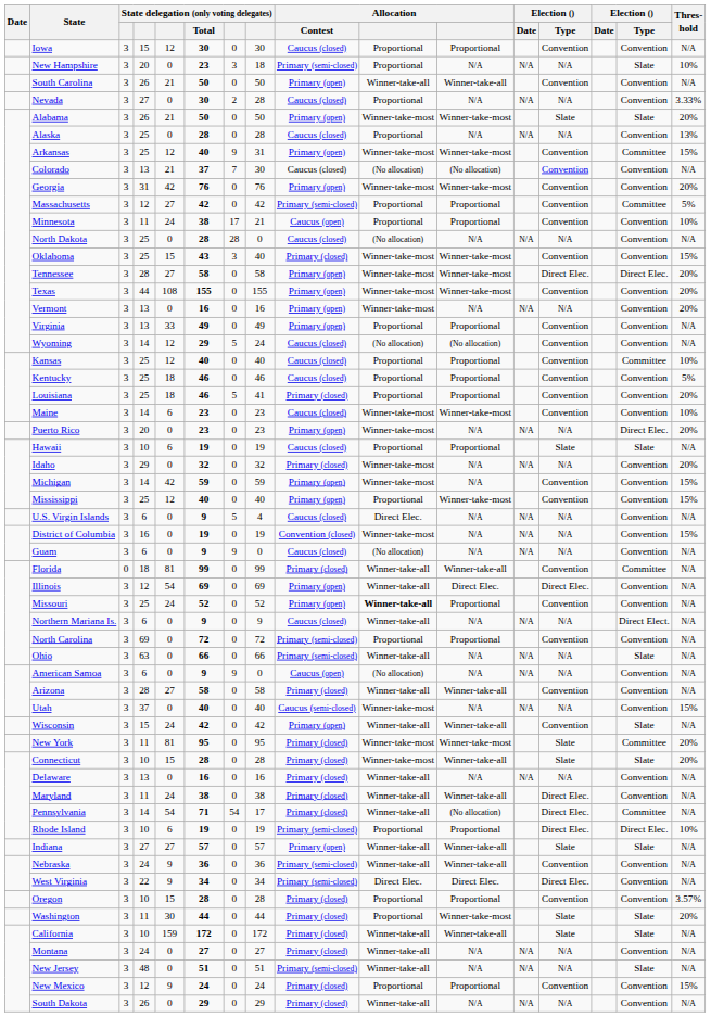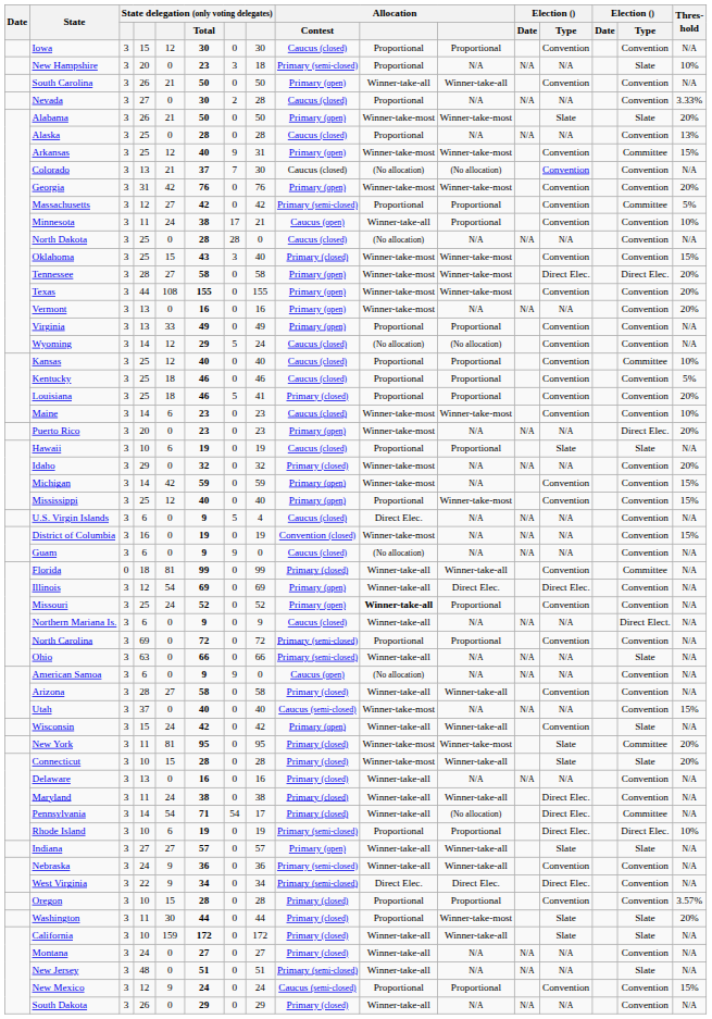 <table class="wikitable sortable" style="font-size:12px; text-align: center;">
 <tr>
 <th rowspan="2">Date</th>
 <th rowspan="2">State</th>
 <th colspan="6">State delegation <small>(only voting delegates)</small></th>
 <th colspan="3">Allocation</th>
 <th colspan="2">Election <small>()</small></th>
 <th colspan="2">Election <small>()</small></th>
 <th rowspan="2">Thres-<br>hold</th>
 </tr>
 <tr>
 <th></th>
 <th></th>
 <th></th>
 <th>Total</th>
 <th></th>
 <th></th>
 <th>Contest</th>
 <th></th>
 <th></th>
 <th>Date</th>
 <th>Type</th>
 <th>Date</th>
 <th>Type</th>
 </tr>
 <tr>
 <td></td>
 <td style="text-align:left;"><a href='#'>Iowa</a></td>
 <td>3</td>
 <td>15</td>
 <td>12</td>
 <td><strong>30</strong></td>
 <td>0</td>
 <td data-sort-value="30">30</td>
 <td><a href='#'>Caucus <small>(closed)</small></a></td>
 <td>Proportional</td>
 <td>Proportional </td>
 <td></td>
 <td>Convention</td>
 <td></td>
 <td>Convention</td>
 <td><small>N/A</small></td>
 </tr>
 <tr>
 <td></td>
 <td style="text-align:left;"><a href='#'>New Hampshire</a></td>
 <td>3</td>
 <td>20</td>
 <td>0</td>
 <td><strong>23</strong></td>
 <td data-sort-value="3">3</td>
 <td>18</td>
 <td><a href='#'>Primary <small>(semi-closed)</small></a></td>
 <td>Proportional</td>
 <td><small>N/A</small></td>
 <td><small>N/A</small></td>
 <td><small>N/A</small></td>
 <td></td>
 <td>Slate</td>
 <td>10%</td>
 </tr>
 <tr>
 <td></td>
 <td style="text-align:left;"><a href='#'>South Carolina</a></td>
 <td>3</td>
 <td>26</td>
 <td>21</td>
 <td><strong>50</strong></td>
 <td>0</td>
 <td>50</td>
 <td><a href='#'>Primary <small>(open)</small></a></td>
 <td>Winner-take-all</td>
 <td>Winner-take-all</td>
 <td></td>
 <td>Convention</td>
 <td></td>
 <td>Convention</td>
 <td><small>N/A</small></td>
 </tr>
 <tr>
 <td></td>
 <td style="text-align:left;"><a href='#'>Nevada</a></td>
 <td>3</td>
 <td>27</td>
 <td>0</td>
 <td><strong>30</strong></td>
 <td data-sort-value="2">2</td>
 <td>28</td>
 <td><a href='#'>Caucus <small>(closed)</small></a></td>
 <td>Proportional</td>
 <td><small>N/A</small></td>
 <td><small>N/A</small></td>
 <td><small>N/A</small></td>
 <td></td>
 <td>Convention</td>
 <td>3.33%</td>
 </tr>
 <tr>
 <td rowspan=14></td>
 <td style="text-align:left;"><a href='#'>Alabama</a></td>
 <td>3</td>
 <td>26</td>
 <td>21</td>
 <td><strong>50</strong></td>
 <td>0</td>
 <td>50</td>
 <td><a href='#'>Primary <small>(open)</small></a></td>
 <td>Winner-take-most</td>
 <td>Winner-take-most</td>
 <td></td>
 <td>Slate</td>
 <td></td>
 <td>Slate</td>
 <td>20%</td>
 </tr>
 <tr>
 <td style="text-align:left;"><a href='#'>Alaska</a></td>
 <td>3</td>
 <td>25</td>
 <td>0</td>
 <td><strong>28</strong></td>
 <td>0</td>
 <td>28</td>
 <td><a href='#'>Caucus <small>(closed)</small></a></td>
 <td>Proportional</td>
 <td><small>N/A</small></td>
 <td><small>N/A</small></td>
 <td><small>N/A</small></td>
 <td></td>
 <td>Convention</td>
 <td>13%</td>
 </tr>
 <tr>
 <td style="text-align:left;"><a href='#'>Arkansas</a></td>
 <td>3</td>
 <td>25</td>
 <td>12</td>
 <td><strong>40</strong></td>
 <td data-sort-value="9">9</td>
 <td>31</td>
 <td><a href='#'>Primary <small>(open)</small></a></td>
 <td>Winner-take-most</td>
 <td>Winner-take-most</td>
 <td></td>
 <td>Convention</td>
 <td></td>
 <td>Committee</td>
 <td>15%</td>
 </tr>
 <tr>
 <td style="text-align:left;"><a href='#'>Colorado</a></td>
 <td>3</td>
 <td>13</td>
 <td>21</td>
 <td><strong>37</strong></td>
 <td>7</td>
 <td>30</td>
 <td>Caucus <small>(closed)</small></td>
 <td><small>(No allocation)</small></td>
 <td><small>(No allocation)</small></td>
 <td></td>
 <td><a href='#'>Convention</a> </td>
 <td></td>
 <td>Convention </td>
 <td><small>N/A</small></td>
 </tr>
 <tr>
 <td style="text-align:left;"><a href='#'>Georgia</a></td>
 <td>3</td>
 <td>31</td>
 <td>42</td>
 <td><strong>76</strong></td>
 <td>0</td>
 <td>76</td>
 <td><a href='#'>Primary <small>(open)</small></a></td>
 <td>Winner-take-most</td>
 <td>Winner-take-most</td>
 <td></td>
 <td>Convention</td>
 <td></td>
 <td>Convention</td>
 <td>20%</td>
 </tr>
 <tr>
 <td style="text-align:left;"><a href='#'>Massachusetts</a></td>
 <td>3</td>
 <td>12</td>
 <td>27</td>
 <td><strong>42</strong></td>
 <td>0</td>
 <td>42</td>
 <td><a href='#'>Primary <small>(semi-closed)</small></a></td>
 <td>Proportional</td>
 <td>Proportional </td>
 <td></td>
 <td>Convention</td>
 <td></td>
 <td>Committee</td>
 <td>5%</td>
 </tr>
 <tr>
 <td style="text-align:left;"><a href='#'>Minnesota</a></td>
 <td>3</td>
 <td>11</td>
 <td>24</td>
 <td><strong>38</strong></td>
 <td data-sort-value="17">17</td>
 <td>21</td>
 <td><a href='#'>Caucus <small>(open)</small></a></td>
-<td>Proportional</td>
+<td>Winner-take-all</td>
 <td>Proportional</td>
 <td></td>
 <td>Convention</td>
 <td></td>
 <td>Convention</td>
 <td>10%</td>
 </tr>
 <tr>
 <td style="text-align:left;"><a href='#'>North Dakota</a></td>
 <td>3</td>
 <td>25</td>
 <td>0</td>
 <td><strong>28</strong></td>
 <td>28</td>
 <td>0</td>
 <td><a href='#'>Caucus <small>(closed)</small></a></td>
 <td><small>(No allocation)</small></td>
 <td><small>N/A</small></td>
 <td><small>N/A</small></td>
 <td><small>N/A</small></td>
 <td></td>
 <td>Convention</td>
 <td><small>N/A</small></td>
 </tr>
 <tr>
 <td style="text-align:left;"><a href='#'>Oklahoma</a></td>
 <td>3</td>
 <td>25</td>
 <td>15</td>
 <td><strong>43</strong></td>
 <td>3</td>
 <td>40</td>
 <td><a href='#'>Primary <small>(closed)</small></a></td>
 <td>Winner-take-most</td>
 <td>Winner-take-most</td>
 <td></td>
 <td>Convention</td>
 <td></td>
 <td>Convention</td>
 <td>15%</td>
 </tr>
 <tr>
 <td style="text-align:left;"><a href='#'>Tennessee</a></td>
 <td>3</td>
 <td>28</td>
 <td>27</td>
 <td><strong>58</strong></td>
 <td>0</td>
 <td>58</td>
 <td><a href='#'>Primary <small>(open)</small></a></td>
 <td>Winner-take-most</td>
 <td>Winner-take-most</td>
 <td></td>
 <td>Direct Elec.</td>
 <td></td>
 <td>Direct Elec.</td>
 <td>20%</td>
 </tr>
 <tr>
 <td style="text-align:left;"><a href='#'>Texas</a></td>
 <td>3</td>
 <td>44</td>
 <td>108</td>
 <td><strong>155</strong></td>
 <td>0</td>
 <td>155</td>
 <td><a href='#'>Primary <small>(open)</small></a></td>
 <td>Winner-take-most</td>
 <td>Winner-take-most</td>
 <td></td>
 <td>Convention</td>
 <td></td>
 <td>Convention</td>
 <td>20%</td>
 </tr>
 <tr>
 <td style="text-align:left;"><a href='#'>Vermont</a></td>
 <td>3</td>
 <td>13</td>
 <td>0</td>
 <td><strong>16</strong></td>
 <td>0</td>
 <td>16</td>
 <td><a href='#'>Primary <small>(open)</small></a></td>
 <td>Winner-take-most</td>
 <td><small>N/A</small></td>
 <td><small>N/A</small></td>
 <td><small>N/A</small></td>
 <td></td>
 <td>Convention</td>
 <td>20%</td>
 </tr>
 <tr>
 <td style="text-align:left;"><a href='#'>Virginia</a></td>
 <td>3</td>
 <td>13</td>
 <td>33</td>
 <td><strong>49</strong></td>
 <td>0</td>
 <td>49</td>
 <td><a href='#'>Primary <small>(open)</small></a></td>
 <td>Proportional</td>
 <td>Proportional </td>
 <td></td>
 <td>Convention</td>
 <td></td>
 <td>Convention</td>
 <td><small>N/A</small></td>
 </tr>
 <tr>
 <td style="text-align:left;"><a href='#'>Wyoming</a></td>
 <td>3</td>
 <td>14</td>
 <td>12</td>
 <td><strong>29</strong></td>
 <td data-sort-value="5">5</td>
 <td>24</td>
 <td><a href='#'>Caucus <small>(closed)</small></a></td>
 <td><small>(No allocation)</small></td>
 <td><small>(No allocation)</small></td>
 <td></td>
 <td>Convention </td>
 <td></td>
 <td>Convention </td>
 <td><small>N/A</small></td>
 </tr>
 <tr>
 <td rowspan=4></td>
 <td style="text-align:left;"><a href='#'>Kansas</a></td>
 <td>3</td>
 <td>25</td>
 <td>12</td>
 <td><strong>40</strong></td>
 <td>0</td>
 <td>40</td>
 <td><a href='#'>Caucus <small>(closed)</small></a></td>
 <td>Proportional</td>
 <td>Proportional</td>
 <td></td>
 <td>Convention</td>
 <td></td>
 <td>Committee</td>
 <td>10%</td>
 </tr>
 <tr>
 <td style="text-align:left;"><a href='#'>Kentucky</a></td>
 <td>3</td>
 <td>25</td>
 <td>18</td>
 <td><strong>46</strong></td>
 <td>0</td>
 <td>46</td>
 <td><a href='#'>Caucus <small>(closed)</small></a></td>
 <td>Proportional</td>
 <td>Proportional </td>
 <td></td>
 <td>Convention</td>
 <td></td>
 <td>Convention</td>
 <td>5%</td>
 </tr>
 <tr>
 <td style="text-align:left;"><a href='#'>Louisiana</a></td>
 <td>3</td>
 <td>25</td>
 <td>18</td>
 <td><strong>46</strong></td>
 <td>5</td>
 <td>41</td>
 <td><a href='#'>Primary <small>(closed)</small></a></td>
 <td>Proportional</td>
 <td>Proportional</td>
 <td></td>
 <td>Convention</td>
 <td></td>
 <td>Convention</td>
 <td>20%</td>
 </tr>
 <tr>
 <td style="text-align:left;"><a href='#'>Maine</a></td>
 <td>3</td>
 <td>14</td>
 <td>6</td>
 <td><strong>23</strong></td>
 <td>0</td>
 <td>23</td>
 <td><a href='#'>Caucus <small>(closed)</small></a></td>
 <td>Winner-take-most</td>
 <td>Winner-take-most </td>
 <td></td>
 <td>Convention</td>
 <td></td>
 <td>Convention</td>
 <td>10%</td>
 </tr>
 <tr>
 <td></td>
 <td style="text-align:left;"><a href='#'>Puerto Rico</a></td>
 <td>3</td>
 <td>20</td>
 <td>0</td>
 <td><strong>23</strong></td>
 <td>0</td>
 <td>23</td>
 <td><a href='#'>Primary <small>(open)</small></a></td>
 <td>Winner-take-most</td>
 <td><small>N/A</small></td>
 <td><small>N/A</small></td>
 <td><small>N/A</small></td>
 <td></td>
 <td>Direct Elec.</td>
 <td>20%</td>
 </tr>
 <tr>
 <td rowspan=4></td>
 <td style="text-align:left;"><a href='#'>Hawaii</a></td>
 <td>3</td>
 <td>10</td>
 <td>6</td>
 <td><strong>19</strong></td>
 <td>0</td>
 <td>19</td>
 <td><a href='#'>Caucus <small>(closed)</small></a></td>
 <td>Proportional</td>
 <td>Proportional</td>
 <td></td>
 <td>Slate</td>
 <td></td>
 <td>Slate</td>
 <td><small>N/A</small></td>
 </tr>
 <tr>
 <td style="text-align:left;"><a href='#'>Idaho</a></td>
 <td>3</td>
 <td>29</td>
 <td>0</td>
 <td><strong>32</strong></td>
 <td>0</td>
 <td>32</td>
 <td><a href='#'>Primary <small>(closed)</small></a></td>
 <td>Winner-take-most</td>
 <td><small>N/A</small></td>
 <td><small>N/A</small></td>
 <td><small>N/A</small></td>
 <td></td>
 <td>Convention</td>
 <td>20%</td>
 </tr>
 <tr>
 <td style="text-align:left;"><a href='#'>Michigan</a></td>
 <td>3</td>
 <td>14</td>
 <td>42</td>
 <td><strong>59</strong></td>
 <td>0</td>
 <td>59</td>
 <td><a href='#'>Primary <small>(open)</small></a></td>
 <td>Winner-take-most</td>
 <td><small>N/A</small></td>
 <td></td>
 <td>Convention</td>
 <td></td>
 <td>Convention</td>
 <td>15%</td>
 </tr>
 <tr>
 <td style="text-align:left;"><a href='#'>Mississippi</a></td>
 <td>3</td>
 <td>25</td>
 <td>12</td>
 <td><strong>40</strong></td>
 <td>0</td>
 <td>40</td>
 <td><a href='#'>Primary <small>(open)</small></a></td>
 <td>Proportional</td>
 <td>Winner-take-most</td>
 <td></td>
 <td>Convention</td>
 <td></td>
 <td>Convention</td>
 <td>15%</td>
 </tr>
 <tr>
 <td></td>
 <td style="text-align:left;"><a href='#'>U.S. Virgin Islands</a></td>
 <td>3</td>
 <td>6</td>
 <td>0</td>
 <td><strong>9</strong></td>
 <td>5</td>
 <td>4</td>
 <td><a href='#'>Caucus <small>(closed)</small></a></td>
 <td>Direct Elec.</td>
 <td><small>N/A</small></td>
 <td><small>N/A</small></td>
 <td><small>N/A</small></td>
 <td></td>
 <td>Convention</td>
 <td><small>N/A</small></td>
 </tr>
 <tr>
 <td rowspan=2></td>
 <td style="text-align:left;"><a href='#'>District of Columbia</a></td>
 <td>3</td>
 <td>16</td>
 <td>0</td>
 <td><strong>19</strong></td>
 <td>0</td>
 <td>19</td>
 <td><a href='#'>Convention <small>(closed)</small></a></td>
 <td>Winner-take-most</td>
 <td><small>N/A</small></td>
 <td><small>N/A</small></td>
 <td><small>N/A</small></td>
 <td></td>
 <td>Convention</td>
 <td>15%</td>
 </tr>
 <tr>
 <td style="text-align:left;"><a href='#'>Guam</a></td>
 <td>3</td>
 <td>6</td>
 <td>0</td>
 <td><strong>9</strong></td>
 <td>9</td>
 <td>0</td>
 <td><a href='#'>Caucus <small>(closed)</small></a></td>
 <td><small>(No allocation)</small></td>
 <td><small>N/A</small></td>
 <td><small>N/A</small></td>
 <td><small>N/A</small></td>
 <td></td>
 <td>Convention</td>
 <td><small>N/A</small></td>
 </tr>
 <tr>
 <td rowspan=6></td>
 <td style="text-align:left;"><a href='#'>Florida</a></td>
 <td>0</td>
 <td>18</td>
 <td>81</td>
 <td><strong>99</strong></td>
 <td>0</td>
 <td>99</td>
 <td><a href='#'>Primary <small>(closed)</small></a></td>
 <td>Winner-take-all</td>
 <td>Winner-take-all</td>
 <td></td>
 <td>Convention</td>
 <td></td>
 <td>Committee</td>
 <td><small>N/A</small></td>
 </tr>
 <tr>
 <td style="text-align:left;"><a href='#'>Illinois</a></td>
 <td data-sort-value="3">3</td>
 <td>12</td>
 <td>54</td>
 <td><strong>69</strong></td>
 <td>0</td>
 <td>69</td>
 <td><a href='#'>Primary <small>(open)</small></a></td>
 <td>Winner-take-all</td>
 <td>Direct Elec.</td>
 <td></td>
 <td>Direct Elec.</td>
 <td></td>
 <td>Convention</td>
 <td><small>N/A</small></td>
 </tr>
 <tr>
 <td style="text-align:left;"><a href='#'>Missouri</a></td>
 <td>3</td>
 <td>25</td>
 <td>24</td>
 <td><strong>52</strong></td>
 <td>0</td>
 <td>52</td>
 <td><a href='#'>Primary <small>(open)</small></a></td>
 <td><strong>Winner-take-all</strong></td>
 <td>Proportional</td>
 <td></td>
 <td>Convention</td>
 <td></td>
 <td>Convention</td>
 <td><small>N/A</small></td>
 </tr>
 <tr>
 <td style="text-align:left;"><a href='#'>Northern Mariana Is.</a></td>
 <td>3</td>
 <td>6</td>
 <td>0</td>
 <td><strong>9</strong></td>
 <td>0</td>
 <td>9</td>
 <td><a href='#'>Caucus <small>(closed)</small></a></td>
 <td>Winner-take-all</td>
 <td><small>N/A</small></td>
 <td><small>N/A</small></td>
 <td><small>N/A</small></td>
 <td></td>
 <td>Direct Elect.</td>
 <td><small>N/A</small></td>
 </tr>
 <tr>
 <td style="text-align:left;"><a href='#'>North Carolina</a></td>
 <td>3</td>
 <td>69</td>
 <td>0</td>
 <td><strong>72</strong></td>
 <td>0</td>
 <td>72</td>
 <td><a href='#'>Primary <small>(semi-closed)</small></a></td>
 <td>Proportional</td>
 <td>Proportional </td>
 <td></td>
 <td>Convention</td>
 <td></td>
 <td>Convention</td>
 <td><small>N/A</small></td>
 </tr>
 <tr>
 <td style="text-align:left;"><a href='#'>Ohio</a></td>
 <td>3</td>
 <td>63</td>
 <td>0</td>
 <td><strong>66</strong></td>
 <td>0</td>
 <td>66</td>
 <td><a href='#'>Primary <small>(semi-closed)</small></a></td>
 <td>Winner-take-all</td>
 <td><small>N/A</small></td>
 <td><small>N/A</small></td>
 <td><small>N/A</small></td>
 <td></td>
 <td>Slate</td>
 <td><small>N/A</small></td>
 </tr>
 <tr>
 <td rowspan=3></td>
 <td style="text-align:left;"><a href='#'>American Samoa</a></td>
 <td>3</td>
 <td>6</td>
 <td>0</td>
 <td><strong>9</strong></td>
 <td>9</td>
 <td>0</td>
 <td><a href='#'>Caucus <small>(open)</small></a></td>
 <td><small>(No allocation)</small></td>
 <td><small>N/A</small></td>
 <td><small>N/A</small></td>
 <td><small>N/A</small></td>
 <td></td>
 <td>Convention</td>
 <td><small>N/A</small></td>
 </tr>
 <tr>
 <td style="text-align:left;"><a href='#'>Arizona</a></td>
 <td>3</td>
 <td>28</td>
 <td>27</td>
 <td><strong>58</strong></td>
 <td>0</td>
 <td>58</td>
 <td><a href='#'>Primary <small>(closed)</small></a></td>
 <td>Winner-take-all</td>
 <td>Winner-take-all</td>
 <td></td>
 <td>Convention</td>
 <td></td>
 <td>Convention</td>
 <td><small>N/A</small></td>
 </tr>
 <tr>
 <td style="text-align:left;"><a href='#'>Utah</a></td>
 <td>3</td>
 <td>37</td>
 <td>0</td>
 <td><strong>40</strong></td>
 <td>0</td>
 <td>40</td>
 <td><a href='#'>Caucus <small>(semi-closed)</small></a></td>
 <td>Winner-take-most</td>
 <td><small>N/A</small></td>
 <td><small>N/A</small></td>
 <td><small>N/A</small></td>
 <td></td>
 <td>Convention</td>
 <td>15%</td>
 </tr>
 <tr>
 <td></td>
 <td style="text-align:left;"><a href='#'>Wisconsin</a></td>
 <td>3</td>
 <td>15</td>
 <td>24</td>
 <td><strong>42</strong></td>
 <td>0</td>
 <td>42</td>
 <td><a href='#'>Primary <small>(open)</small></a></td>
 <td>Winner-take-all</td>
 <td>Winner-take-all</td>
 <td></td>
 <td>Convention</td>
 <td></td>
 <td>Slate</td>
 <td><small>N/A</small></td>
 </tr>
 <tr>
 <td></td>
 <td style="text-align:left;"><a href='#'>New York</a></td>
 <td>3</td>
 <td>11</td>
 <td>81</td>
 <td><strong>95</strong></td>
 <td>0</td>
 <td>95</td>
 <td><a href='#'>Primary <small>(closed)</small></a></td>
 <td>Winner-take-most</td>
 <td>Winner-take-most</td>
 <td></td>
 <td>Slate</td>
 <td></td>
 <td>Committee</td>
 <td>20%</td>
 </tr>
 <tr>
 <td rowspan=5></td>
 <td style="text-align:left;"><a href='#'>Connecticut</a></td>
 <td>3</td>
 <td>10</td>
 <td>15</td>
 <td><strong>28</strong></td>
 <td>0</td>
 <td>28</td>
 <td><a href='#'>Primary <small>(closed)</small></a></td>
 <td>Winner-take-most</td>
 <td>Winner-take-all</td>
 <td></td>
 <td>Slate</td>
 <td></td>
 <td>Slate</td>
 <td>20%</td>
 </tr>
 <tr>
 <td style="text-align:left;"><a href='#'>Delaware</a></td>
 <td>3</td>
 <td>13</td>
 <td>0</td>
 <td><strong>16</strong></td>
 <td>0</td>
 <td>16</td>
 <td><a href='#'>Primary <small>(closed)</small></a></td>
 <td>Winner-take-all</td>
 <td><small>N/A</small></td>
 <td><small>N/A</small></td>
 <td><small>N/A</small></td>
 <td></td>
 <td>Convention</td>
 <td><small>N/A</small></td>
 </tr>
 <tr>
 <td style="text-align:left;"><a href='#'>Maryland</a></td>
 <td>3</td>
 <td>11</td>
 <td>24</td>
 <td><strong>38</strong></td>
 <td>0</td>
 <td>38</td>
 <td><a href='#'>Primary <small>(closed)</small></a></td>
 <td>Winner-take-all</td>
 <td>Winner-take-all</td>
 <td></td>
 <td>Direct Elec.</td>
 <td></td>
 <td>Convention</td>
 <td><small>N/A</small></td>
 </tr>
 <tr>
 <td style="text-align:left;"><a href='#'>Pennsylvania</a></td>
 <td>3</td>
 <td>14</td>
 <td>54</td>
 <td><strong>71</strong></td>
 <td>54</td>
 <td>17</td>
 <td><a href='#'>Primary <small>(closed)</small></a></td>
 <td>Winner-take-all</td>
 <td><small>(No allocation)</small></td>
 <td></td>
 <td>Direct Elec.</td>
 <td></td>
 <td>Committee</td>
 <td><small>N/A</small></td>
 </tr>
 <tr>
 <td style="text-align:left;"><a href='#'>Rhode Island</a></td>
 <td>3</td>
 <td>10</td>
 <td>6</td>
 <td><strong>19</strong></td>
 <td>0</td>
 <td>19</td>
 <td><a href='#'>Primary <small>(semi-closed)</small></a></td>
 <td>Proportional</td>
 <td>Proportional</td>
 <td></td>
 <td>Direct Elec.</td>
 <td></td>
 <td>Direct Elec.</td>
 <td>10%</td>
 </tr>
 <tr>
 <td></td>
 <td style="text-align:left;"><a href='#'>Indiana</a></td>
 <td>3</td>
 <td>27</td>
 <td>27</td>
 <td><strong>57</strong></td>
 <td>0</td>
 <td>57</td>
 <td><a href='#'>Primary <small>(open)</small></a></td>
 <td>Winner-take-all</td>
 <td>Winner-take-all</td>
 <td></td>
 <td>Slate</td>
 <td></td>
 <td>Slate</td>
 <td><small>N/A</small></td>
 </tr>
 <tr>
 <td rowspan=2></td>
 <td style="text-align:left;"><a href='#'>Nebraska</a></td>
 <td>3</td>
 <td>24</td>
 <td>9</td>
 <td><strong>36</strong></td>
 <td>0</td>
 <td>36</td>
 <td><a href='#'>Primary <small>(semi-closed)</small></a></td>
 <td>Winner-take-all</td>
 <td>Winner-take-all</td>
 <td></td>
 <td>Convention</td>
 <td></td>
 <td>Convention</td>
 <td><small>N/A</small></td>
 </tr>
 <tr>
 <td style="text-align:left;"><a href='#'>West Virginia</a></td>
 <td>3</td>
 <td>22</td>
 <td>9</td>
 <td><strong>34</strong></td>
 <td>0</td>
 <td>34</td>
 <td><a href='#'>Primary <small>(semi-closed)</small></a></td>
 <td>Direct Elec.</td>
 <td>Direct Elec.</td>
 <td></td>
 <td>Direct Elec.</td>
 <td></td>
 <td>Convention</td>
 <td><small>N/A</small></td>
 </tr>
 <tr>
 <td></td>
 <td style="text-align:left;"><a href='#'>Oregon</a></td>
 <td>3</td>
 <td>10</td>
 <td>15</td>
 <td><strong>28</strong></td>
 <td>0</td>
 <td>28</td>
 <td><a href='#'>Primary <small>(closed)</small></a></td>
 <td>Proportional</td>
 <td>Proportional</td>
 <td></td>
 <td>Convention</td>
 <td></td>
 <td>Convention</td>
 <td>3.57%</td>
 </tr>
 <tr>
 <td></td>
 <td style="text-align:left;"><a href='#'>Washington</a></td>
 <td>3</td>
 <td>11</td>
 <td>30</td>
 <td><strong>44</strong></td>
 <td>0</td>
 <td>44</td>
 <td><a href='#'>Primary <small>(closed)</small></a></td>
 <td>Proportional</td>
 <td>Winner-take-most</td>
 <td></td>
 <td>Slate</td>
 <td></td>
 <td>Slate</td>
 <td>20%</td>
 </tr>
 <tr>
 <td rowspan=5></td>
 <td style="text-align:left;"><a href='#'>California</a></td>
 <td>3</td>
 <td>10</td>
 <td>159</td>
 <td><strong>172</strong></td>
 <td>0</td>
 <td>172</td>
 <td><a href='#'>Primary <small>(closed)</small></a></td>
 <td>Winner-take-all</td>
 <td>Winner-take-all</td>
 <td></td>
 <td>Slate</td>
 <td></td>
 <td>Slate</td>
 <td><small>N/A</small></td>
 </tr>
 <tr>
 <td style="text-align:left;"><a href='#'>Montana</a></td>
 <td>3</td>
 <td>24</td>
 <td>0</td>
 <td><strong>27</strong></td>
 <td>0</td>
 <td>27</td>
 <td><a href='#'>Primary <small>(closed)</small></a></td>
 <td>Winner-take-all</td>
 <td><small>N/A</small></td>
 <td><small>N/A</small></td>
 <td><small>N/A</small></td>
 <td></td>
 <td>Convention</td>
 <td><small>N/A</small></td>
 </tr>
 <tr>
 <td style="text-align:left;"><a href='#'>New Jersey</a></td>
 <td>3</td>
 <td>48</td>
 <td>0</td>
 <td><strong>51</strong></td>
 <td>0</td>
 <td>51</td>
 <td><a href='#'>Primary <small>(semi-closed)</small></a></td>
 <td>Winner-take-all</td>
 <td><small>N/A</small></td>
 <td><small>N/A</small></td>
 <td><small>N/A</small></td>
 <td></td>
 <td>Slate</td>
 <td><small>N/A</small></td>
 </tr>
 <tr>
 <td style="text-align:left;"><a href='#'>New Mexico</a></td>
 <td>3</td>
 <td>12</td>
 <td>9</td>
 <td><strong>24</strong></td>
 <td>0</td>
 <td>24</td>
-<td><a href='#'>Primary <small>(closed)</small></a></td>
+<td><a href='#'>Caucus <small>(semi-closed)</small></a></td>
 <td>Proportional</td>
 <td>Proportional</td>
 <td></td>
 <td>Convention</td>
 <td></td>
 <td>Convention</td>
 <td>15%</td>
 </tr>
 <tr>
 <td style="text-align:left;"><a href='#'>South Dakota</a></td>
 <td>3</td>
 <td>26</td>
 <td>0</td>
 <td><strong>29</strong></td>
 <td>0</td>
 <td>29</td>
 <td><a href='#'>Primary <small>(closed)</small></a></td>
 <td>Winner-take-all</td>
 <td><small>N/A</small></td>
 <td><small>N/A</small></td>
 <td><small>N/A</small></td>
 <td></td>
 <td>Convention</td>
 <td><small>N/A</small></td>
 </tr>
 </table>
